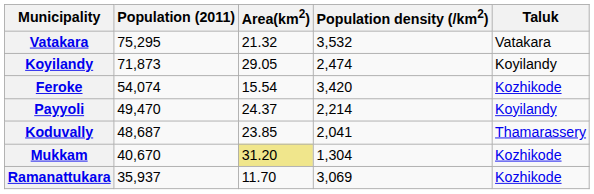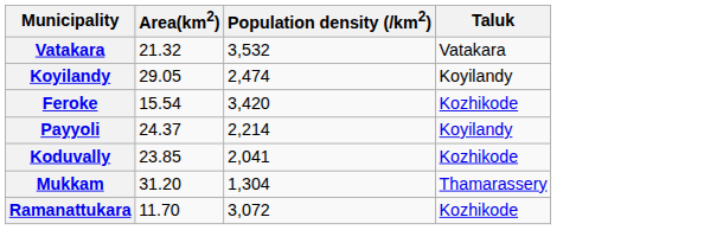 <table class="wikitable">
 <tr>
 <th>Municipality</th>
-<th>Population (2011)</th>
 <th>Area(km<sup>2</sup>)</th>
 <th>Population density (/km<sup>2</sup>)</th>
 <th>Taluk</th>
 </tr>
 <tr>
 <th span="row"><a href='#'>Vatakara</a></th>
-<td>75,295</td>
 <td>21.32</td>
 <td>3,532</td>
 <td>Vatakara</td>
 </tr>
 <tr>
 <th span="row"><a href='#'>Koyilandy</a></th>
-<td>71,873</td>
 <td>29.05</td>
 <td>2,474</td>
 <td>Koyilandy</td>
 </tr>
 <tr>
 <th span="row"><a href='#'>Feroke</a></th>
-<td>54,074</td>
 <td>15.54</td>
 <td>3,420</td>
 <td><a href='#'>Kozhikode</a></td>
 </tr>
 <tr>
 <th span="row"><a href='#'>Payyoli</a></th>
-<td>49,470</td>
 <td>24.37</td>
 <td>2,214</td>
 <td><a href='#'>Koyilandy</a></td>
 </tr>
 <tr>
 <th span="row"><a href='#'>Koduvally</a></th>
-<td>48,687</td>
 <td>23.85</td>
 <td>2,041</td>
+<td><a href='#'>Kozhikode</a></td>
+</tr>
+<tr>
+<th span="row"><a href='#'>Mukkam</a></th>
+<td>31.20</td>
+<td>1,304</td>
 <td><a href='#'>Thamarassery</a></td>
 </tr>
 <tr>
-<th span="row"><a href='#'>Mukkam</a></th>
-<td>40,670</td>
-<td style="background: khaki;">31.20</td>
-<td>1,304</td>
-<td><a href='#'>Kozhikode</a></td>
-</tr>
-<tr>
 <th span="row"><a href='#'>Ramanattukara</a></th>
-<td>35,937</td>
 <td>11.70</td>
-<td>3,069</td>
+<td>3,072</td>
 <td><a href='#'>Kozhikode</a></td>
 </tr>
 </table>
